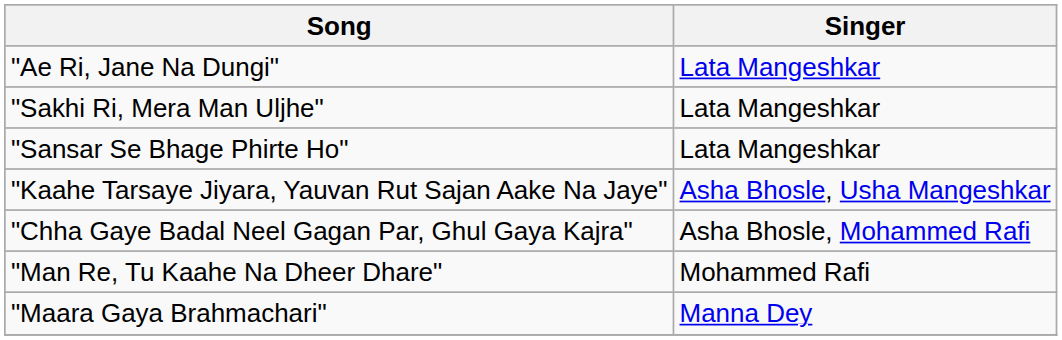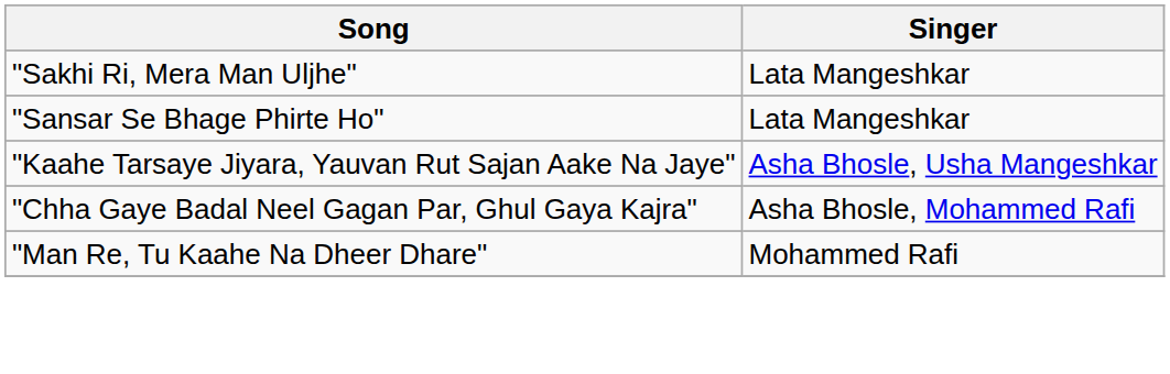 <table class="wikitable" style="font-size:95%;">
 <tr>
 <th>Song</th>
 <th>Singer</th>
-</tr>
-<tr>
-<td>"Ae Ri, Jane Na Dungi"</td>
-<td><a href='#'>Lata Mangeshkar</a></td>
 </tr>
 <tr>
 <td>"Sakhi Ri, Mera Man Uljhe"</td>
 <td>Lata Mangeshkar</td>
 </tr>
 <tr>
 <td>"Sansar Se Bhage Phirte Ho"</td>
 <td>Lata Mangeshkar</td>
 </tr>
 <tr>
 <td>"Kaahe Tarsaye Jiyara, Yauvan Rut Sajan Aake Na Jaye"</td>
 <td><a href='#'>Asha Bhosle</a>, <a href='#'>Usha Mangeshkar</a></td>
 </tr>
 <tr>
 <td>"Chha Gaye Badal Neel Gagan Par, Ghul Gaya Kajra"</td>
 <td>Asha Bhosle, <a href='#'>Mohammed Rafi</a></td>
 </tr>
 <tr>
 <td>"Man Re, Tu Kaahe Na Dheer Dhare"</td>
 <td>Mohammed Rafi</td>
 </tr>
 <tr>
-<td>"Maara Gaya Brahmachari"</td>
-<td><a href='#'>Manna Dey</a></td>
-</tr>
-<tr>
 </tr>
 </table>
